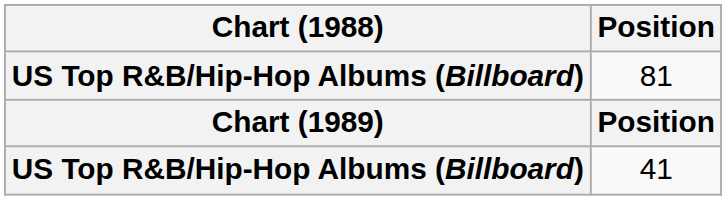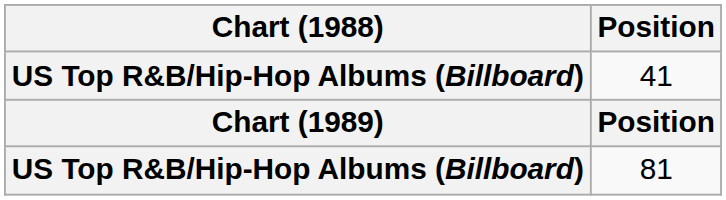 <table class="wikitable plainrowheaders" style="text-align:center">
 <tr>
 <th scope="col">Chart (1988)</th>
 <th scope="col">Position</th>
 </tr>
 <tr>
 <th scope="row">US Top R&B/Hip-Hop Albums (<em>Billboard</em>)</th>
-<td>81</td>
+<td>41</td>
 </tr>
 <tr>
 <th scope="col">Chart (1989)</th>
 <th scope="col">Position</th>
 </tr>
 <tr>
 <th scope="row">US Top R&B/Hip-Hop Albums (<em>Billboard</em>)</th>
-<td>41</td>
+<td>81</td>
 </tr>
 </table>
